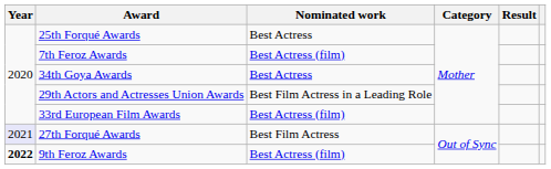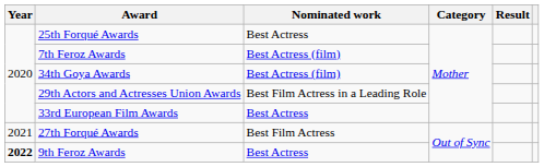 <table class=wikitable>
 <tr>
 <th>Year</th>
 <th>Award</th>
 <th>Nominated work</th>
 <th>Category</th>
 <th>Result</th>
 <th></th>
 </tr>
 <tr>
 <td align = "center" rowspan = "5">2020</td>
 <td><a href='#'>25th Forqué Awards</a></td>
 <td>Best Actress</td>
 <td rowspan = "5"><em><a href='#'>Mother</a></em></td>
 <td></td>
 <td align = "center"></td>
 </tr>
 <tr>
 <td><a href='#'>7th Feroz Awards</a></td>
 <td><a href='#'>Best Actress (film)</a></td>
 <td></td>
 <td align = "center"></td>
 </tr>
 <tr>
 <td><a href='#'>34th Goya Awards</a></td>
-<td><a href='#'>Best Actress</a></td>
+<td><a href='#'>Best Actress (film)</a></td>
 <td></td>
 <td align = "center"></td>
 </tr>
 <tr>
 <td><a href='#'>29th Actors and Actresses Union Awards</a></td>
 <td>Best Film Actress in a Leading Role</td>
 <td></td>
 <td align = "center"></td>
 </tr>
 <tr>
 <td><a href='#'>33rd European Film Awards</a></td>
-<td><a href='#'>Best Actress (film)</a></td>
+<td><a href='#'>Best Actress</a></td>
 <td></td>
 <td align = "center"></td>
 </tr>
 <tr>
-<td align = "center" style="background: lavender;">2021</td>
+<td align = "center">2021</td>
 <td><a href='#'>27th Forqué Awards</a></td>
 <td>Best Film Actress</td>
 <td rowspan = "2"><em><a href='#'>Out of Sync</a></em></td>
 <td></td>
 <td align = "center"></td>
 </tr>
 <tr>
 <td align = "center"><strong>2022</strong></td>
 <td><a href='#'>9th Feroz Awards</a></td>
-<td><a href='#'>Best Actress (film)</a></td>
+<td><a href='#'>Best Actress</a></td>
 <td></td>
 <td align = "center"></td>
 </tr>
 </table>
